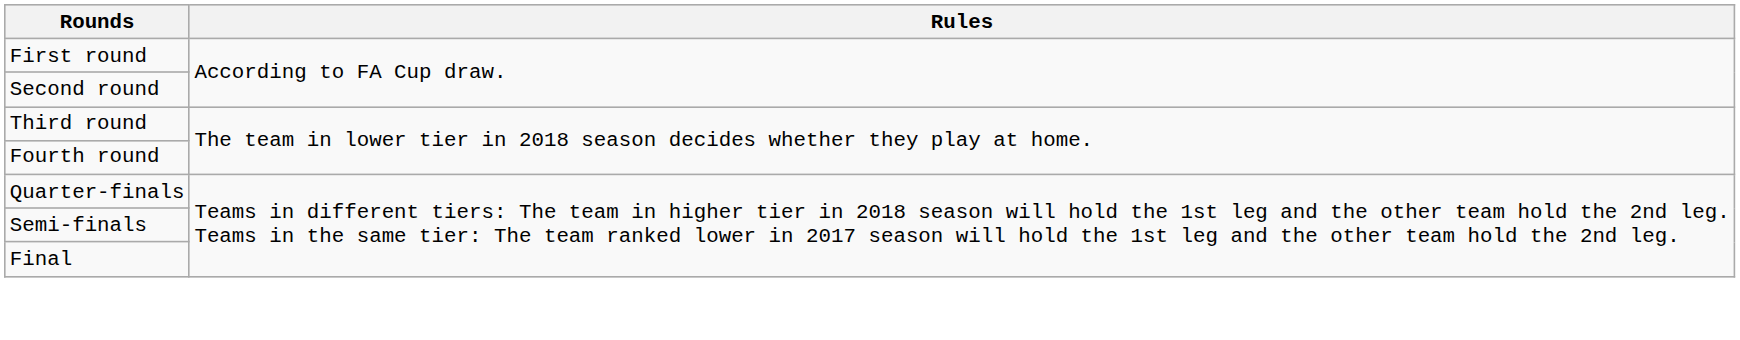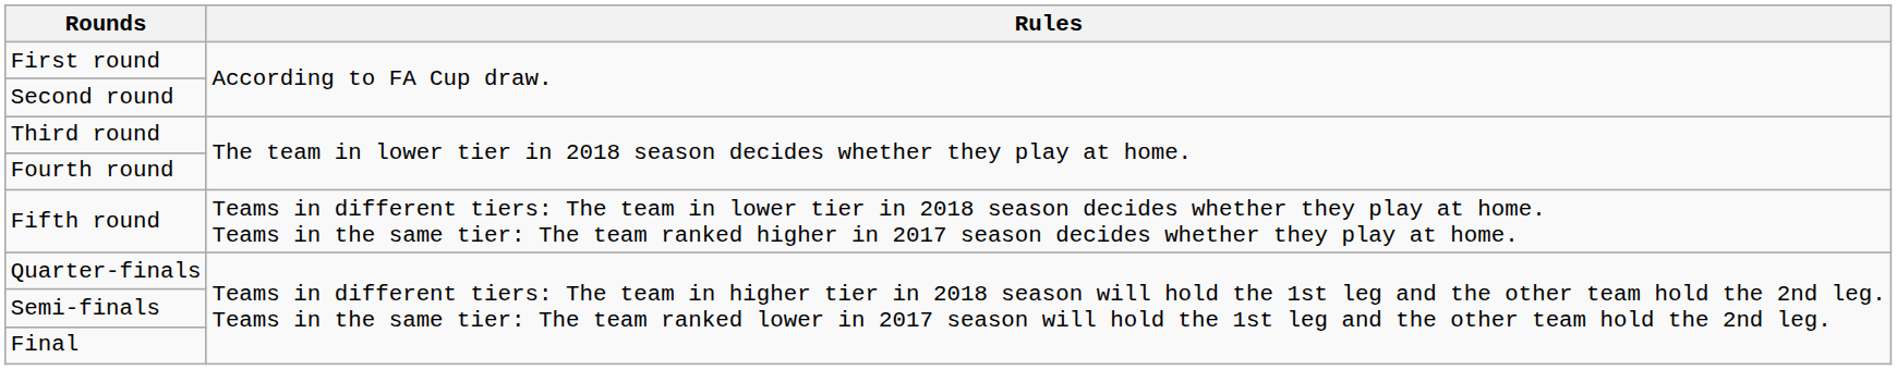 <table class="wikitable">
 <tr>
 <th>Rounds</th>
 <th>Rules</th>
 </tr>
 <tr>
 <td>First round</td>
 <td rowspan="2">According to FA Cup draw.</td>
 </tr>
 <tr>
 <td>Second round</td>
 </tr>
 <tr>
 <td>Third round</td>
 <td rowspan="2">The team in lower tier in 2018 season decides whether they play at home.</td>
 </tr>
 <tr>
 <td>Fourth round</td>
 </tr>
 <tr>
+<td>Fifth round</td>
+<td>Teams in different tiers: The team in lower tier in 2018 season decides whether they play at home.<br>Teams in the same tier: The team ranked higher in 2017 season decides whether they play at home.</td>
+</tr>
+<tr>
 <td>Quarter-finals</td>
 <td rowspan="3">Teams in different tiers: The team in higher tier in 2018 season will hold the 1st leg and the other team hold the 2nd leg.<br>Teams in the same tier: The team ranked lower in 2017 season will hold the 1st leg and the other team hold the 2nd leg.</td>
 </tr>
 <tr>
 <td>Semi-finals</td>
 </tr>
 <tr>
 <td>Final</td>
 </tr>
 </table>
